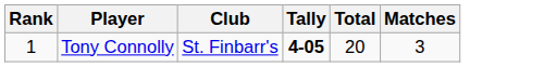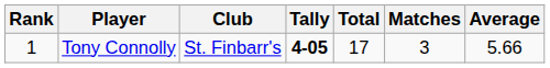 <table class="wikitable">
 <tr>
 <th>Rank</th>
 <th>Player</th>
 <th>Club</th>
 <th>Tally</th>
 <th>Total</th>
 <th>Matches</th>
+<th>Average</th>
 </tr>
 <tr>
 <td rowspan=1 align=center>1</td>
 <td><a href='#'>Tony Connolly</a></td>
 <td><a href='#'>St. Finbarr's</a></td>
 <td align=center><strong>4-05</strong></td>
-<td align=center>20</td>
+<td align=center>17</td>
 <td align=center>3</td>
+<td align=center>5.66</td>
 </tr>
 </table>
